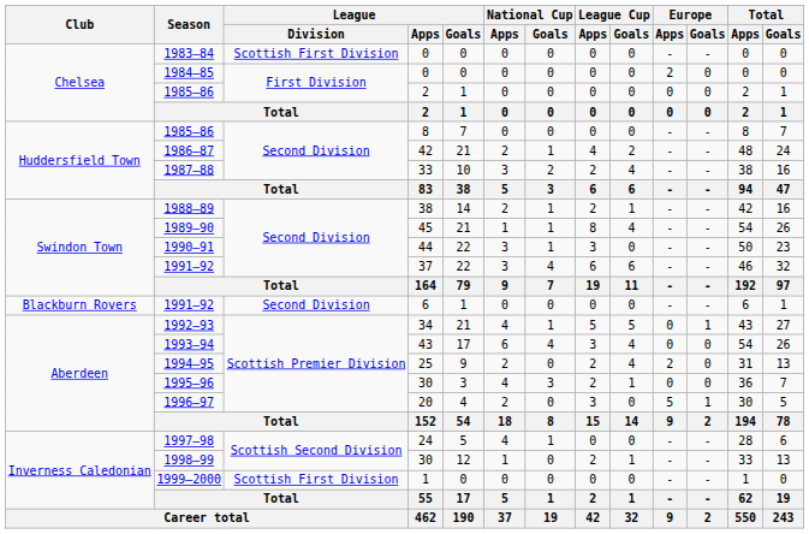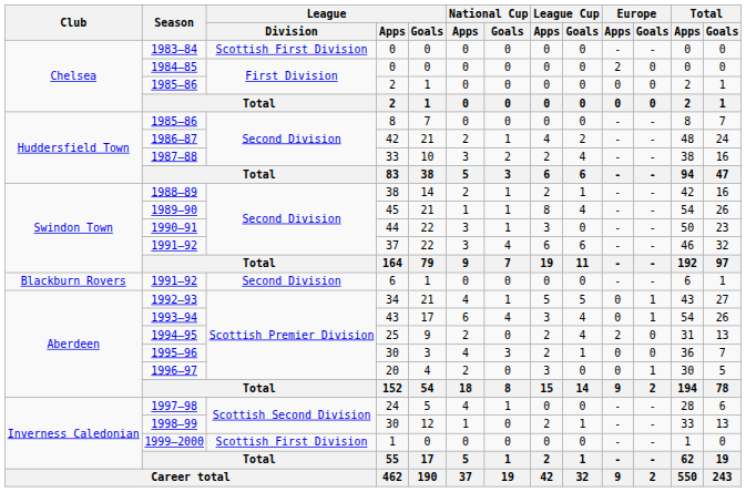 <table class="wikitable" style="text-align:center">
 <tr>
 <th rowspan="2">Club</th>
 <th rowspan="2">Season</th>
 <th colspan="3">League</th>
 <th colspan="2">National Cup</th>
 <th colspan="2">League Cup</th>
 <th colspan="2">Europe</th>
 <th colspan="2">Total</th>
 </tr>
 <tr>
 <th>Division</th>
 <th>Apps</th>
 <th>Goals</th>
 <th>Apps</th>
 <th>Goals</th>
 <th>Apps</th>
 <th>Goals</th>
 <th>Apps</th>
 <th>Goals</th>
 <th>Apps</th>
 <th>Goals</th>
 </tr>
 <tr>
 <td rowspan="4"><a href='#'>Chelsea</a></td>
 <td><a href='#'>1983–84</a></td>
 <td><a href='#'>Scottish First Division</a></td>
 <td>0</td>
 <td>0</td>
 <td>0</td>
 <td>0</td>
 <td>0</td>
 <td>0</td>
 <td>-</td>
 <td>-</td>
 <td>0</td>
 <td>0</td>
 </tr>
 <tr>
 <td><a href='#'>1984–85</a></td>
 <td rowspan="2"><a href='#'>First Division</a></td>
 <td>0</td>
 <td>0</td>
 <td>0</td>
 <td>0</td>
 <td>0</td>
 <td>0</td>
 <td>2</td>
 <td>0</td>
 <td>0</td>
 <td>0</td>
 </tr>
 <tr>
 <td><a href='#'>1985–86</a></td>
 <td>2</td>
 <td>1</td>
 <td>0</td>
 <td>0</td>
 <td>0</td>
 <td>0</td>
 <td>0</td>
 <td>0</td>
 <td>2</td>
 <td>1</td>
 </tr>
 <tr>
 <th colspan="2">Total</th>
 <th>2</th>
 <th>1</th>
 <th>0</th>
 <th>0</th>
 <th>0</th>
 <th>0</th>
 <th>0</th>
 <th>0</th>
 <th>2</th>
 <th>1</th>
 </tr>
 <tr>
 <td rowspan="4"><a href='#'>Huddersfield Town</a></td>
 <td><a href='#'>1985–86</a></td>
 <td rowspan="3"><a href='#'>Second Division</a></td>
 <td>8</td>
 <td>7</td>
 <td>0</td>
 <td>0</td>
 <td>0</td>
 <td>0</td>
 <td>-</td>
 <td>-</td>
 <td>8</td>
 <td>7</td>
 </tr>
 <tr>
 <td><a href='#'>1986–87</a></td>
 <td>42</td>
 <td>21</td>
 <td>2</td>
 <td>1</td>
 <td>4</td>
 <td>2</td>
 <td>-</td>
 <td>-</td>
 <td>48</td>
 <td>24</td>
 </tr>
 <tr>
 <td><a href='#'>1987–88</a></td>
 <td>33</td>
 <td>10</td>
 <td>3</td>
 <td>2</td>
 <td>2</td>
 <td>4</td>
 <td>-</td>
 <td>-</td>
 <td>38</td>
 <td>16</td>
 </tr>
 <tr>
 <th colspan="2">Total</th>
 <th>83</th>
 <th>38</th>
 <th>5</th>
 <th>3</th>
 <th>6</th>
 <th>6</th>
 <th>-</th>
 <th>-</th>
 <th>94</th>
 <th>47</th>
 </tr>
 <tr>
 <td rowspan="5"><a href='#'>Swindon Town</a></td>
 <td><a href='#'>1988–89</a></td>
 <td rowspan="4"><a href='#'>Second Division</a></td>
 <td>38</td>
 <td>14</td>
 <td>2</td>
 <td>1</td>
 <td>2</td>
 <td>1</td>
 <td>-</td>
 <td>-</td>
 <td>42</td>
 <td>16</td>
 </tr>
 <tr>
 <td><a href='#'>1989–90</a></td>
 <td>45</td>
 <td>21</td>
 <td>1</td>
 <td>1</td>
 <td>8</td>
 <td>4</td>
 <td>-</td>
 <td>-</td>
 <td>54</td>
 <td>26</td>
 </tr>
 <tr>
 <td><a href='#'>1990–91</a></td>
 <td>44</td>
 <td>22</td>
 <td>3</td>
 <td>1</td>
 <td>3</td>
 <td>0</td>
 <td>-</td>
 <td>-</td>
 <td>50</td>
 <td>23</td>
 </tr>
 <tr>
 <td><a href='#'>1991–92</a></td>
 <td>37</td>
 <td>22</td>
 <td>3</td>
 <td>4</td>
 <td>6</td>
 <td>6</td>
 <td>-</td>
 <td>-</td>
 <td>46</td>
 <td>32</td>
 </tr>
 <tr>
 <th colspan="2">Total</th>
 <th>164</th>
 <th>79</th>
 <th>9</th>
 <th>7</th>
 <th>19</th>
 <th>11</th>
 <th>-</th>
 <th>-</th>
 <th>192</th>
 <th>97</th>
 </tr>
 <tr>
 <td><a href='#'>Blackburn Rovers</a></td>
 <td><a href='#'>1991–92</a></td>
 <td><a href='#'>Second Division</a></td>
 <td>6</td>
 <td>1</td>
 <td>0</td>
 <td>0</td>
 <td>0</td>
 <td>0</td>
 <td>-</td>
 <td>-</td>
 <td>6</td>
 <td>1</td>
 </tr>
 <tr>
 <td rowspan="6"><a href='#'>Aberdeen</a></td>
 <td><a href='#'>1992–93</a></td>
 <td rowspan="5"><a href='#'>Scottish Premier Division</a></td>
 <td>34</td>
 <td>21</td>
 <td>4</td>
 <td>1</td>
 <td>5</td>
 <td>5</td>
 <td>0</td>
 <td>1</td>
 <td>43</td>
 <td>27</td>
 </tr>
 <tr>
 <td><a href='#'>1993–94</a></td>
 <td>43</td>
 <td>17</td>
 <td>6</td>
 <td>4</td>
 <td>3</td>
 <td>4</td>
 <td>0</td>
-<td>0</td>
+<td>1</td>
 <td>54</td>
 <td>26</td>
 </tr>
 <tr>
 <td><a href='#'>1994–95</a></td>
 <td>25</td>
 <td>9</td>
 <td>2</td>
 <td>0</td>
 <td>2</td>
 <td>4</td>
 <td>2</td>
 <td>0</td>
 <td>31</td>
 <td>13</td>
 </tr>
 <tr>
 <td><a href='#'>1995–96</a></td>
 <td>30</td>
 <td>3</td>
 <td>4</td>
 <td>3</td>
 <td>2</td>
 <td>1</td>
 <td>0</td>
 <td>0</td>
 <td>36</td>
 <td>7</td>
 </tr>
 <tr>
 <td><a href='#'>1996–97</a></td>
 <td>20</td>
 <td>4</td>
 <td>2</td>
 <td>0</td>
 <td>3</td>
 <td>0</td>
-<td>5</td>
+<td>0</td>
 <td>1</td>
 <td>30</td>
 <td>5</td>
 </tr>
 <tr>
 <th colspan="2">Total</th>
 <th>152</th>
 <th>54</th>
 <th>18</th>
 <th>8</th>
 <th>15</th>
 <th>14</th>
 <th>9</th>
 <th>2</th>
 <th>194</th>
 <th>78</th>
 </tr>
 <tr>
 <td rowspan="4"><a href='#'>Inverness Caledonian</a></td>
 <td><a href='#'>1997–98</a></td>
 <td rowspan="2"><a href='#'>Scottish Second Division</a></td>
 <td>24</td>
 <td>5</td>
 <td>4</td>
 <td>1</td>
 <td>0</td>
 <td>0</td>
 <td>-</td>
 <td>-</td>
 <td>28</td>
 <td>6</td>
 </tr>
 <tr>
 <td><a href='#'>1998–99</a></td>
 <td>30</td>
 <td>12</td>
 <td>1</td>
 <td>0</td>
 <td>2</td>
 <td>1</td>
 <td>-</td>
 <td>-</td>
 <td>33</td>
 <td>13</td>
 </tr>
 <tr>
 <td><a href='#'>1999–2000</a></td>
 <td><a href='#'>Scottish First Division</a></td>
 <td>1</td>
 <td>0</td>
 <td>0</td>
 <td>0</td>
 <td>0</td>
 <td>0</td>
 <td>-</td>
 <td>-</td>
 <td>1</td>
 <td>0</td>
 </tr>
 <tr>
 <th colspan="2">Total</th>
 <th>55</th>
 <th>17</th>
 <th>5</th>
 <th>1</th>
 <th>2</th>
 <th>1</th>
 <th>-</th>
 <th>-</th>
 <th>62</th>
 <th>19</th>
 </tr>
 <tr>
 <th colspan="3">Career total</th>
 <th>462</th>
 <th>190</th>
 <th>37</th>
 <th>19</th>
 <th>42</th>
 <th>32</th>
 <th>9</th>
 <th>2</th>
 <th>550</th>
 <th>243</th>
 </tr>
 </table>
